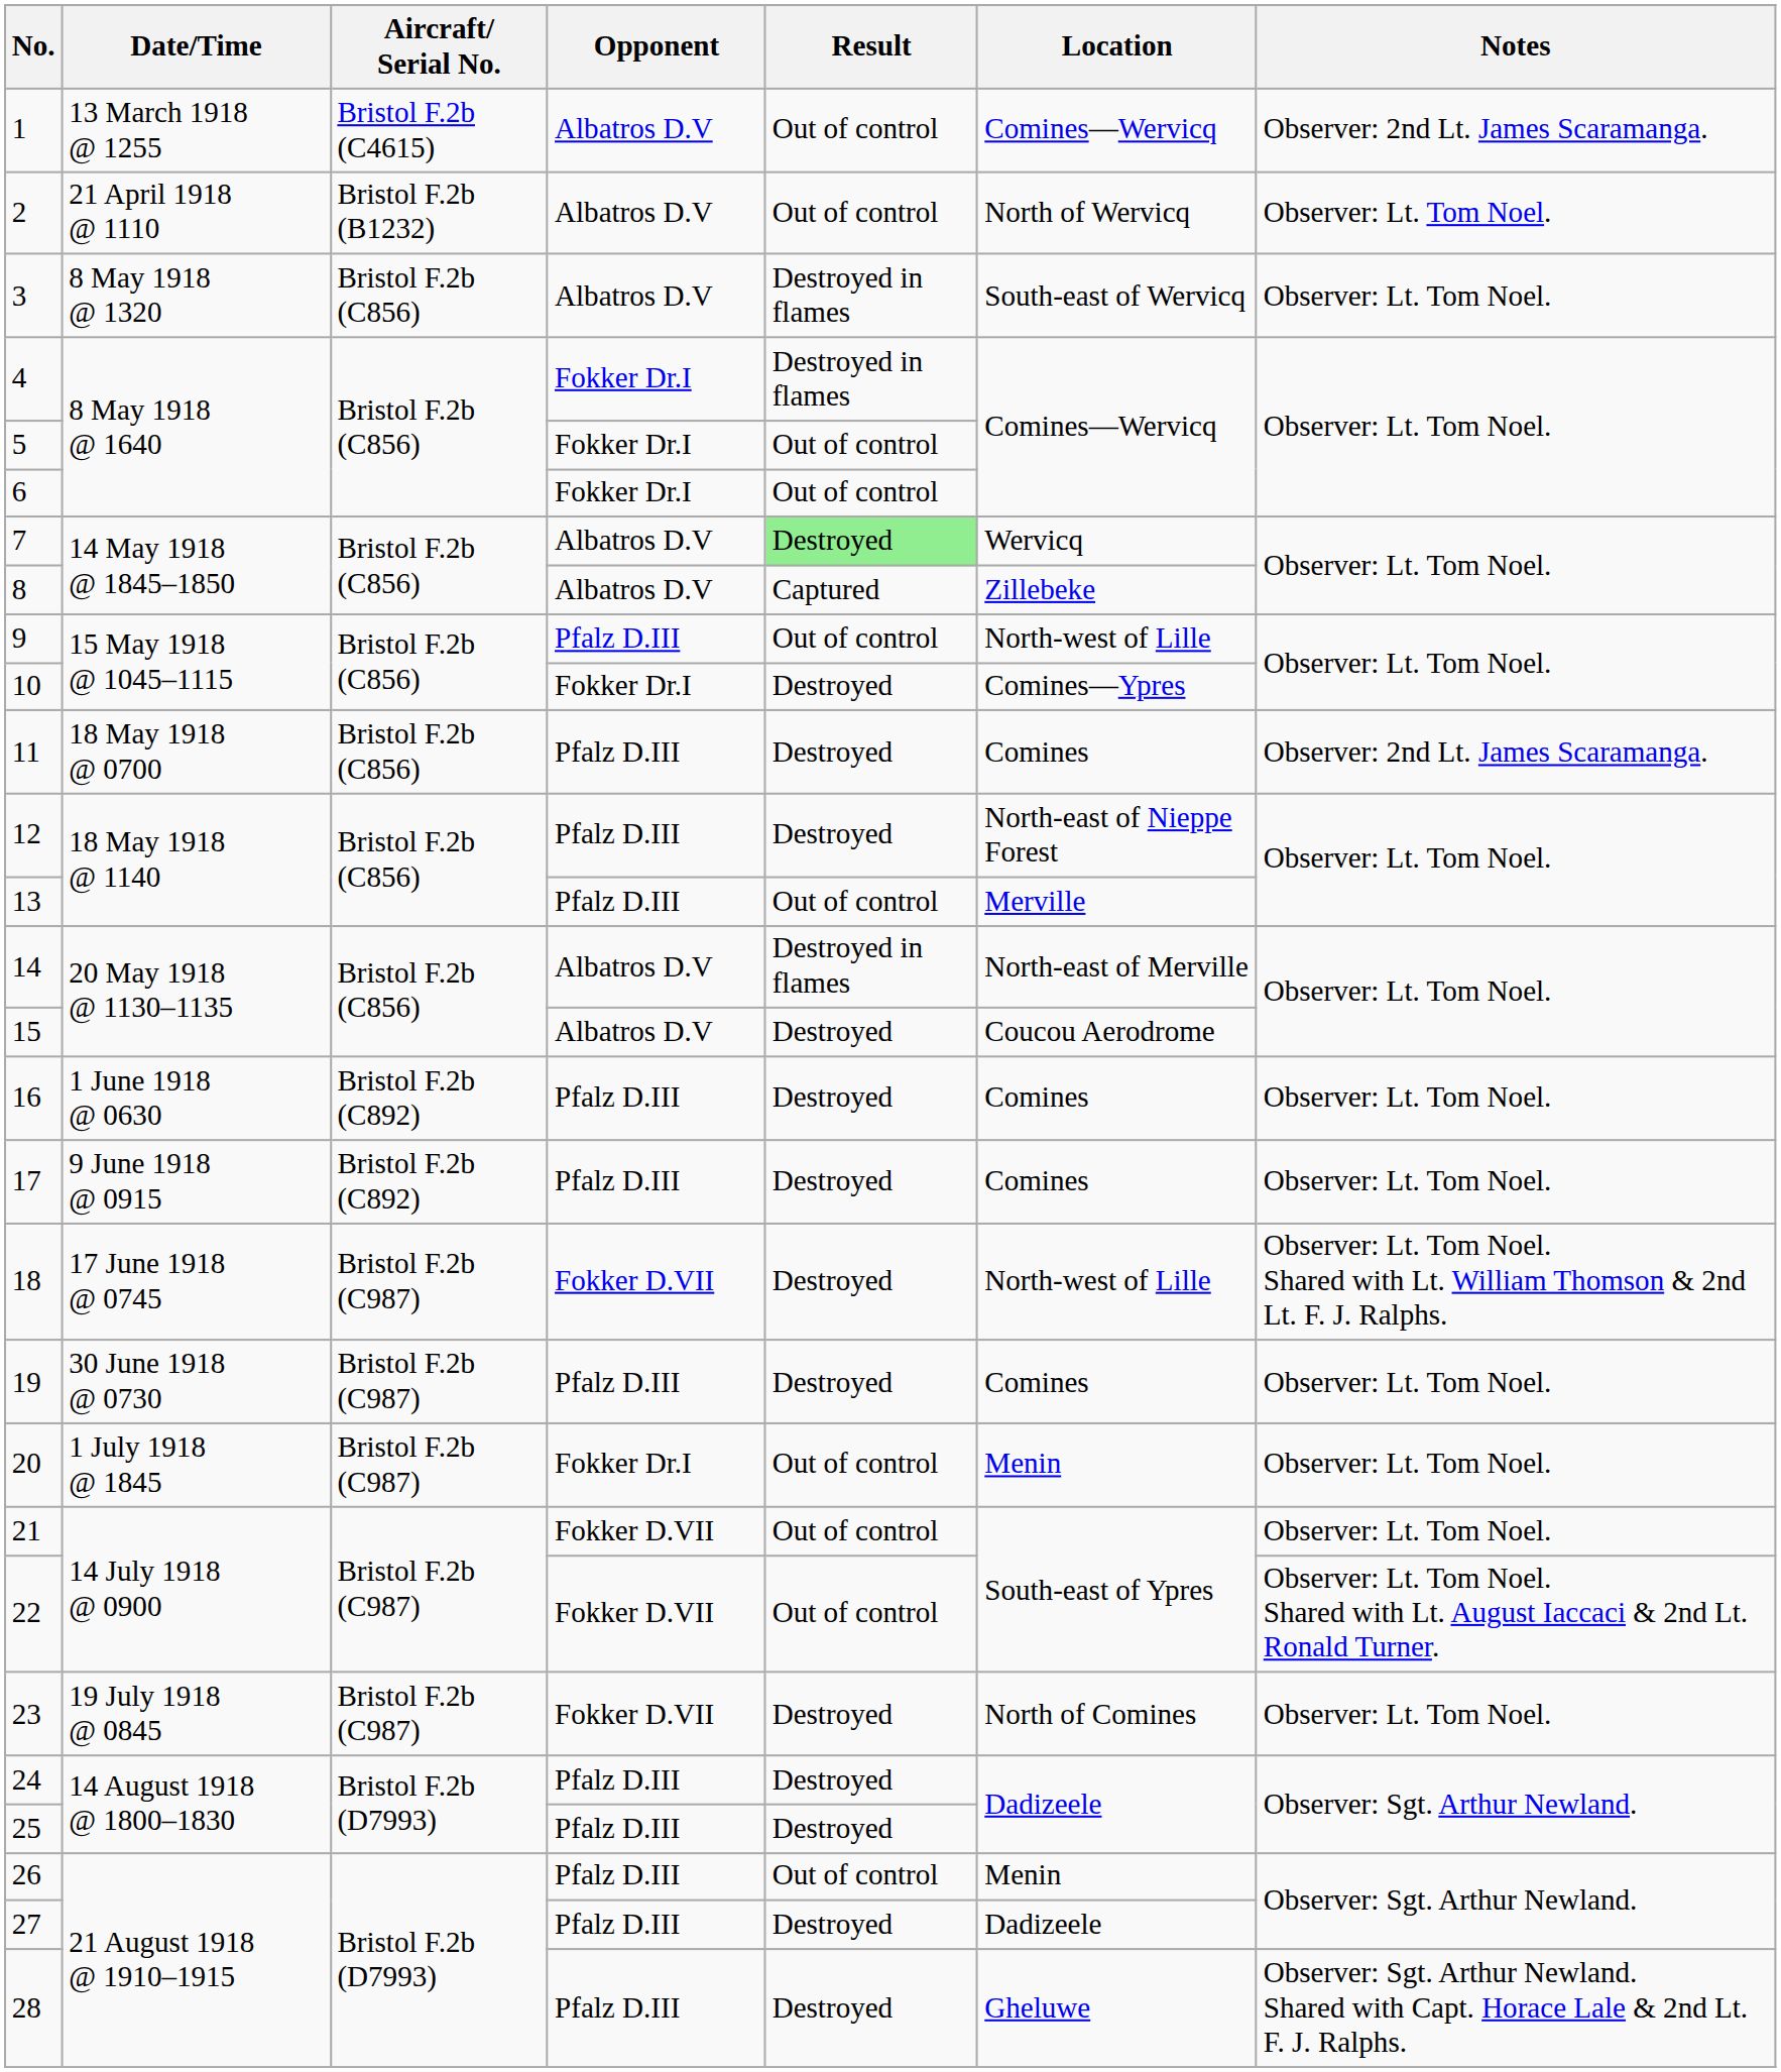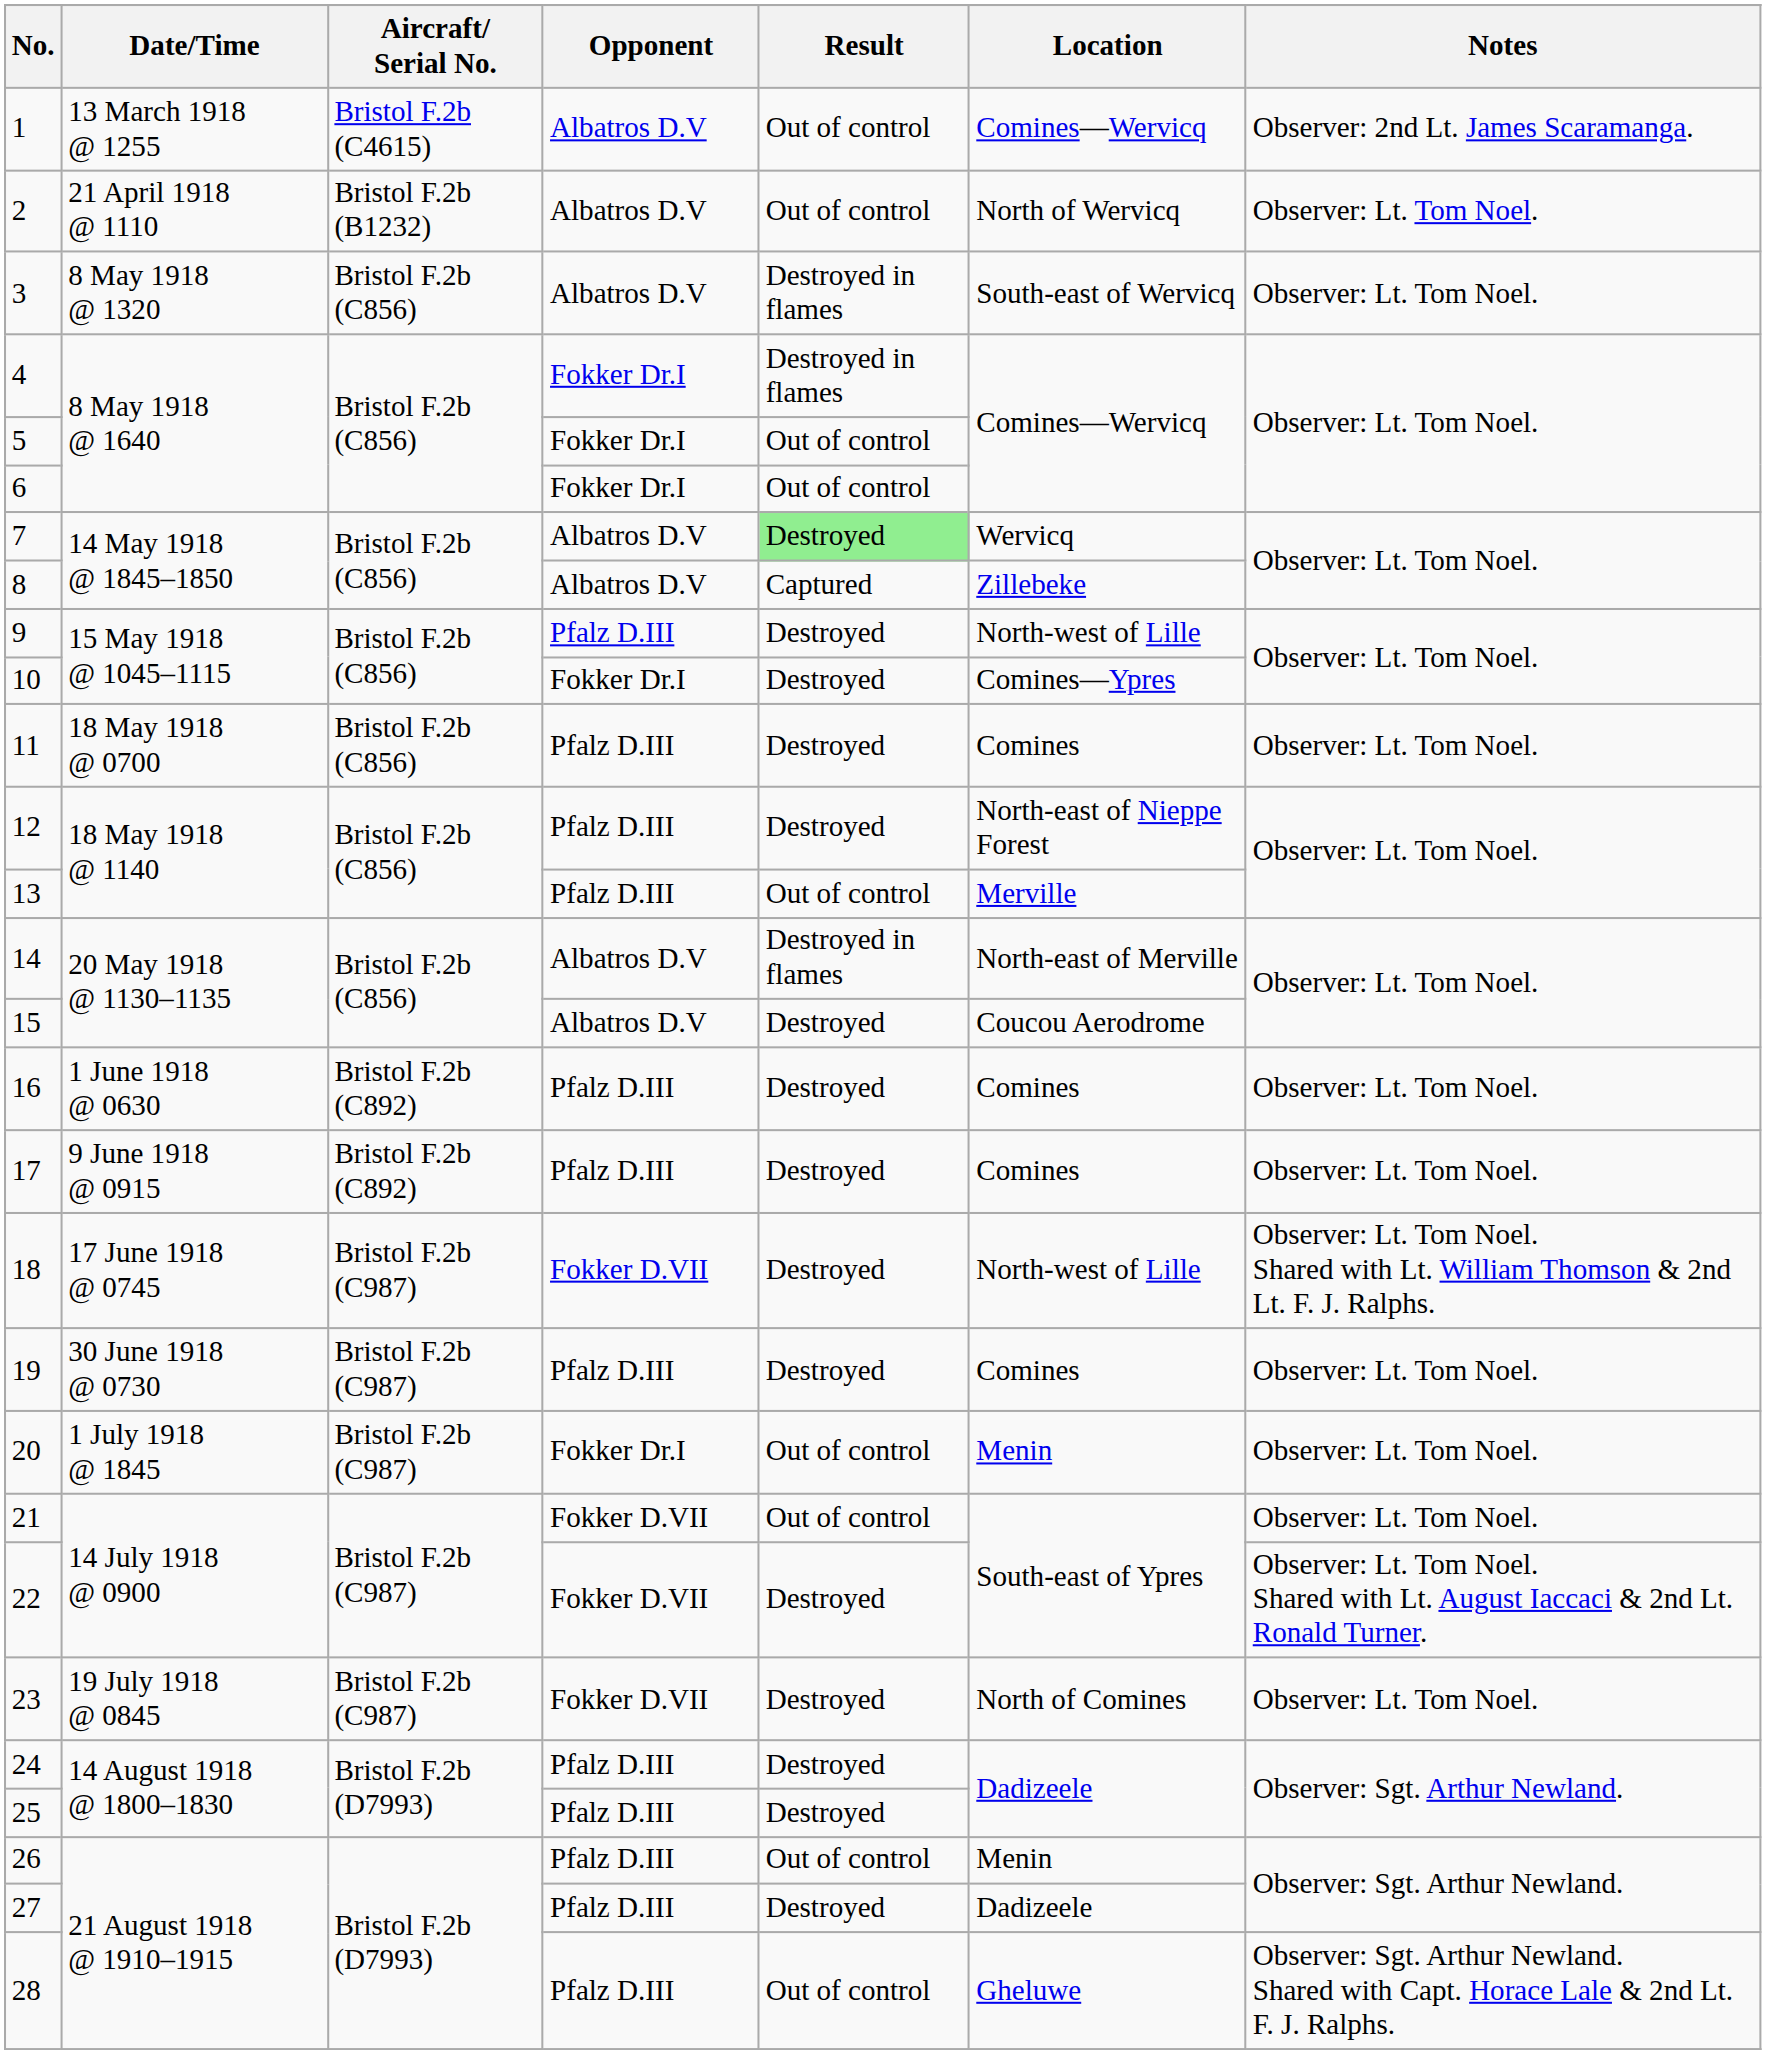 <table class="wikitable" style="font-size:90%;">
 <tr>
 </tr>
 <tr>
 <th>No.</th>
 <th width="125">Date/Time</th>
 <th width="100">Aircraft/<br>Serial No.</th>
 <th width="100">Opponent</th>
 <th>Result</th>
 <th>Location</th>
 <th>Notes</th>
 </tr>
 <tr>
 <td>1</td>
 <td>13 March 1918<br>@ 1255</td>
 <td><a href='#'>Bristol F.2b</a><br>(C4615)</td>
 <td><a href='#'>Albatros D.V</a></td>
 <td>Out of control</td>
 <td><a href='#'>Comines</a>—<a href='#'>Wervicq</a></td>
 <td>Observer: 2nd Lt. <a href='#'>James Scaramanga</a>.</td>
 </tr>
 <tr>
 <td>2</td>
 <td>21 April 1918<br>@ 1110</td>
 <td>Bristol F.2b<br>(B1232)</td>
 <td>Albatros D.V</td>
 <td>Out of control</td>
 <td>North of Wervicq</td>
 <td>Observer: Lt. <a href='#'>Tom Noel</a>.</td>
 </tr>
 <tr>
 <td>3</td>
 <td>8 May 1918<br>@ 1320</td>
 <td>Bristol F.2b<br>(C856)</td>
 <td>Albatros D.V</td>
 <td>Destroyed in flames</td>
 <td>South-east of Wervicq</td>
 <td>Observer: Lt. Tom Noel.</td>
 </tr>
 <tr>
 <td>4</td>
 <td rowspan="3">8 May 1918<br>@ 1640</td>
 <td rowspan="3">Bristol F.2b<br>(C856)</td>
 <td><a href='#'>Fokker Dr.I</a></td>
 <td>Destroyed in flames</td>
 <td rowspan="3">Comines—Wervicq</td>
 <td rowspan="3">Observer: Lt. Tom Noel.</td>
 </tr>
 <tr>
 <td>5</td>
 <td>Fokker Dr.I</td>
 <td>Out of control</td>
 </tr>
 <tr>
 <td>6</td>
 <td>Fokker Dr.I</td>
 <td>Out of control</td>
 </tr>
 <tr>
 <td>7</td>
 <td rowspan="2">14 May 1918<br>@ 1845–1850</td>
 <td rowspan="2">Bristol F.2b<br>(C856)</td>
 <td>Albatros D.V</td>
 <td style="background: lightgreen;">Destroyed</td>
 <td>Wervicq</td>
 <td rowspan="2">Observer: Lt. Tom Noel.</td>
 </tr>
 <tr>
 <td>8</td>
 <td>Albatros D.V</td>
 <td>Captured</td>
 <td><a href='#'>Zillebeke</a></td>
 </tr>
 <tr>
 <td>9</td>
 <td rowspan="2">15 May 1918<br>@ 1045–1115</td>
 <td rowspan="2">Bristol F.2b<br>(C856)</td>
 <td><a href='#'>Pfalz D.III</a></td>
-<td>Out of control</td>
+<td>Destroyed</td>
 <td>North-west of <a href='#'>Lille</a></td>
 <td rowspan="2">Observer: Lt. Tom Noel.</td>
 </tr>
 <tr>
 <td>10</td>
 <td>Fokker Dr.I</td>
 <td>Destroyed</td>
 <td>Comines—<a href='#'>Ypres</a></td>
 </tr>
 <tr>
 <td>11</td>
 <td>18 May 1918<br>@ 0700</td>
 <td>Bristol F.2b<br>(C856)</td>
 <td>Pfalz D.III</td>
 <td>Destroyed</td>
 <td>Comines</td>
-<td>Observer: 2nd Lt. <a href='#'>James Scaramanga</a>.</td>
+<td>Observer: Lt. Tom Noel.</td>
 </tr>
 <tr>
 <td>12</td>
 <td rowspan="2">18 May 1918<br>@ 1140</td>
 <td rowspan="2">Bristol F.2b<br>(C856)</td>
 <td>Pfalz D.III</td>
 <td>Destroyed</td>
 <td>North-east of <a href='#'>Nieppe</a> Forest</td>
 <td rowspan="2">Observer: Lt. Tom Noel.</td>
 </tr>
 <tr>
 <td>13</td>
 <td>Pfalz D.III</td>
 <td>Out of control</td>
 <td><a href='#'>Merville</a></td>
 </tr>
 <tr>
 <td>14</td>
 <td rowspan="2">20 May 1918<br>@ 1130–1135</td>
 <td rowspan="2">Bristol F.2b<br>(C856)</td>
 <td>Albatros D.V</td>
 <td>Destroyed in flames</td>
 <td>North-east of Merville</td>
 <td rowspan="2">Observer: Lt. Tom Noel.</td>
 </tr>
 <tr>
 <td>15</td>
 <td>Albatros D.V</td>
 <td>Destroyed</td>
 <td>Coucou Aerodrome</td>
 </tr>
 <tr>
 <td>16</td>
 <td>1 June 1918<br>@ 0630</td>
 <td>Bristol F.2b<br>(C892)</td>
 <td>Pfalz D.III</td>
 <td>Destroyed</td>
 <td>Comines</td>
 <td>Observer: Lt. Tom Noel.</td>
 </tr>
 <tr>
 <td>17</td>
 <td>9 June 1918<br>@ 0915</td>
 <td>Bristol F.2b<br>(C892)</td>
 <td>Pfalz D.III</td>
 <td>Destroyed</td>
 <td>Comines</td>
 <td>Observer: Lt. Tom Noel.</td>
 </tr>
 <tr>
 <td>18</td>
 <td>17 June 1918<br>@ 0745</td>
 <td>Bristol F.2b<br>(C987)</td>
 <td><a href='#'>Fokker D.VII</a></td>
 <td>Destroyed</td>
 <td>North-west of <a href='#'>Lille</a></td>
 <td>Observer: Lt. Tom Noel.<br>Shared with Lt. <a href='#'>William Thomson</a> & 2nd Lt. F. J. Ralphs.</td>
 </tr>
 <tr>
 <td>19</td>
 <td>30 June 1918<br>@ 0730</td>
 <td>Bristol F.2b<br>(C987)</td>
 <td>Pfalz D.III</td>
 <td>Destroyed</td>
 <td>Comines</td>
 <td>Observer: Lt. Tom Noel.</td>
 </tr>
 <tr>
 <td>20</td>
 <td>1 July 1918<br>@ 1845</td>
 <td>Bristol F.2b<br>(C987)</td>
 <td>Fokker Dr.I</td>
 <td>Out of control</td>
 <td><a href='#'>Menin</a></td>
 <td>Observer: Lt. Tom Noel.</td>
 </tr>
 <tr>
 <td>21</td>
 <td rowspan="2">14 July 1918<br>@ 0900</td>
 <td rowspan="2">Bristol F.2b<br>(C987)</td>
 <td>Fokker D.VII</td>
 <td>Out of control</td>
 <td rowspan="2">South-east of Ypres</td>
 <td>Observer: Lt. Tom Noel.</td>
 </tr>
 <tr>
 <td>22</td>
 <td>Fokker D.VII</td>
-<td>Out of control</td>
+<td>Destroyed</td>
 <td>Observer: Lt. Tom Noel.<br>Shared with Lt. <a href='#'>August Iaccaci</a> & 2nd Lt. <a href='#'>Ronald Turner</a>.</td>
 </tr>
 <tr>
 <td>23</td>
 <td>19 July 1918<br>@ 0845</td>
 <td>Bristol F.2b<br>(C987)</td>
 <td>Fokker D.VII</td>
 <td>Destroyed</td>
 <td>North of Comines</td>
 <td>Observer: Lt. Tom Noel.</td>
 </tr>
 <tr>
 <td>24</td>
 <td rowspan="2">14 August 1918<br>@ 1800–1830</td>
 <td rowspan="2">Bristol F.2b<br>(D7993)</td>
 <td>Pfalz D.III</td>
 <td>Destroyed</td>
 <td rowspan="2"><a href='#'>Dadizeele</a></td>
 <td rowspan="2">Observer: Sgt. <a href='#'>Arthur Newland</a>.</td>
 </tr>
 <tr>
 <td>25</td>
 <td>Pfalz D.III</td>
 <td>Destroyed</td>
 </tr>
 <tr>
 <td>26</td>
 <td rowspan="3">21 August 1918<br>@ 1910–1915</td>
 <td rowspan="3">Bristol F.2b<br>(D7993)</td>
 <td>Pfalz D.III</td>
 <td>Out of control</td>
 <td>Menin</td>
 <td rowspan="2">Observer: Sgt. Arthur Newland.</td>
 </tr>
 <tr>
 <td>27</td>
 <td>Pfalz D.III</td>
 <td>Destroyed</td>
 <td>Dadizeele</td>
 </tr>
 <tr>
 <td>28</td>
 <td>Pfalz D.III</td>
-<td>Destroyed</td>
+<td>Out of control</td>
 <td><a href='#'>Gheluwe</a></td>
 <td>Observer: Sgt. Arthur Newland.<br>Shared with Capt. <a href='#'>Horace Lale</a> & 2nd Lt. F. J. Ralphs.</td>
 </tr>
 <tr>
 </tr>
 </table>
